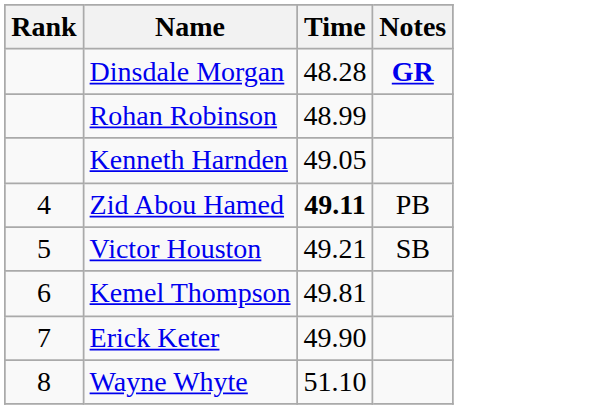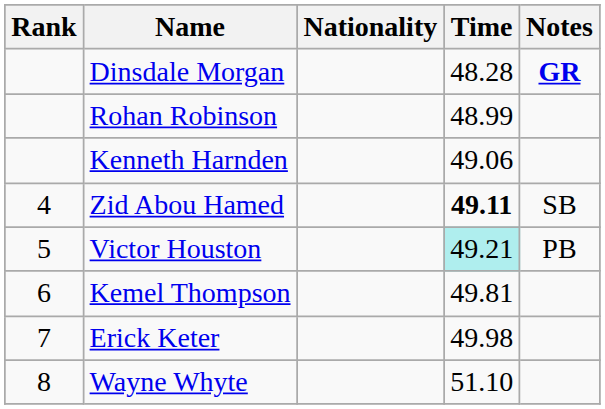 <table class="wikitable sortable" style="text-align:center">
 <tr>
 <th>Rank</th>
 <th>Name</th>
+<th>Nationality</th>
 <th>Time</th>
 <th>Notes</th>
 </tr>
 <tr>
 <td></td>
 <td align=left><a href='#'>Dinsdale Morgan</a></td>
+<td align=left></td>
 <td>48.28</td>
 <td><strong><a href='#'>GR</a></strong></td>
 </tr>
 <tr>
 <td></td>
 <td align=left><a href='#'>Rohan Robinson</a></td>
+<td align=left></td>
 <td>48.99</td>
 <td></td>
 </tr>
 <tr>
 <td></td>
 <td align=left><a href='#'>Kenneth Harnden</a></td>
-<td>49.05</td>
+<td align=left></td>
+<td>49.06</td>
 <td></td>
 </tr>
 <tr>
 <td>4</td>
 <td align=left><a href='#'>Zid Abou Hamed</a></td>
+<td align=left></td>
 <td><strong>49.11</strong></td>
-<td>PB</td>
+<td>SB</td>
 </tr>
 <tr>
 <td>5</td>
 <td align=left><a href='#'>Victor Houston</a></td>
-<td>49.21</td>
-<td>SB</td>
+<td align=left></td>
+<td style="background: paleturquoise;">49.21</td>
+<td>PB</td>
 </tr>
 <tr>
 <td>6</td>
 <td align=left><a href='#'>Kemel Thompson</a></td>
+<td align=left></td>
 <td>49.81</td>
 <td></td>
 </tr>
 <tr>
 <td>7</td>
 <td align=left><a href='#'>Erick Keter</a></td>
-<td>49.90</td>
+<td align=left></td>
+<td>49.98</td>
 <td></td>
 </tr>
 <tr>
 <td>8</td>
 <td align=left><a href='#'>Wayne Whyte</a></td>
+<td align=left></td>
 <td>51.10</td>
 <td></td>
 </tr>
 </table>
